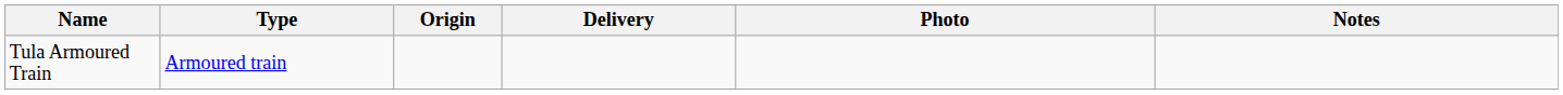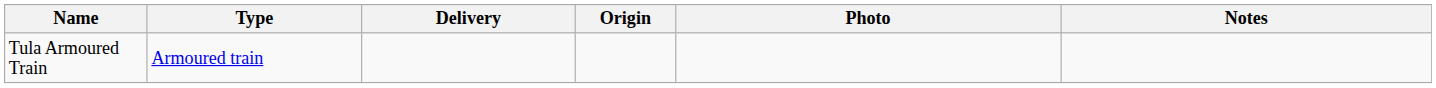 <table class="wikitable" style="width:100%;">
 <tr>
 <th style="width:10%;">Name</th>
 <th style="width:15%;">Type</th>
+<th style="width:15%;">Delivery</th>
 <th style="width:7%;">Origin</th>
-<th style="width:15%;">Delivery</th>
 <th>Photo</th>
 <th>Notes</th>
 </tr>
 <tr>
 <td>Tula Armoured Train</td>
 <td><a href='#'>Armoured train</a></td>
 <td></td>
 <td></td>
 <td></td>
 <td></td>
 </tr>
 </table>
